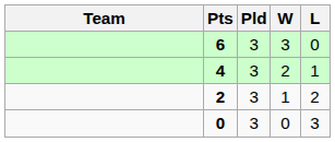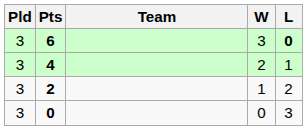 <table class=wikitable style="text-align:center; font-size:95%">
 <tr>
+<th width=20>Pld</th>
+<th width=20>Pts</th>
 <th width=175>Team</th>
-<th width=20>Pts</th>
-<th width=20>Pld</th>
 <th width=20>W</th>
 <th width=20>L</th>
 </tr>
 <tr bgcolor=ccffcc>
+<td>3</td>
+<td><strong>6</strong></td>
 <td style="text-align:left"></td>
-<td><strong>6</strong></td>
 <td>3</td>
-<td>3</td>
-<td>0</td>
+<td><strong>0</strong></td>
 </tr>
 <tr bgcolor=ccffcc>
+<td>3</td>
+<td><strong>4</strong></td>
 <td style="text-align:left"></td>
-<td><strong>4</strong></td>
-<td>3</td>
 <td>2</td>
 <td>1</td>
 </tr>
 <tr>
+<td>3</td>
+<td><strong>2</strong></td>
 <td style="text-align:left"></td>
-<td><strong>2</strong></td>
-<td>3</td>
 <td>1</td>
 <td>2</td>
 </tr>
 <tr>
+<td>3</td>
+<td><strong>0</strong></td>
 <td style="text-align:left"></td>
-<td><strong>0</strong></td>
-<td>3</td>
 <td>0</td>
 <td>3</td>
 </tr>
 </table>
